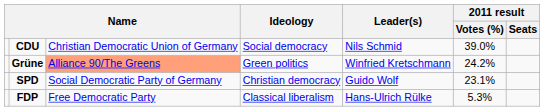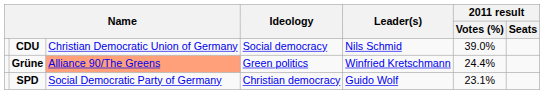 <table class="wikitable">
 <tr>
 <th rowspan=2 colspan=3>Name</th>
 <th rowspan=2>Ideology</th>
 <th rowspan=2>Leader(s)</th>
 <th colspan=2>2011 result</th>
 </tr>
 <tr>
 <th>Votes (%)</th>
 <th>Seats</th>
 </tr>
 <tr>
 <td bgcolor=></td>
 <td align=center><strong>CDU</strong></td>
 <td><a href='#'>Christian Democratic Union of Germany</a><br></td>
 <td><a href='#'>Social democracy</a></td>
 <td><a href='#'>Nils Schmid</a></td>
 <td align=center>39.0%</td>
 <td></td>
 </tr>
 <tr>
 <td bgcolor=></td>
 <td align=center><strong>Grüne</strong></td>
 <td style="background: lightsalmon;"><a href='#'>Alliance 90/The Greens</a><br></td>
 <td><a href='#'>Green politics</a></td>
 <td><a href='#'>Winfried Kretschmann</a></td>
-<td align=center>24.2%</td>
+<td align=center>24.4%</td>
 <td></td>
 </tr>
 <tr>
 <td bgcolor=></td>
 <td align=center><strong>SPD</strong></td>
 <td><a href='#'>Social Democratic Party of Germany</a><br></td>
 <td><a href='#'>Christian democracy</a></td>
 <td><a href='#'>Guido Wolf</a></td>
 <td align=center>23.1%</td>
 <td></td>
 </tr>
-<tr>
-<td bgcolor=></td>
-<td align=center><strong>FDP</strong></td>
-<td><a href='#'>Free Democratic Party</a><br></td>
-<td><a href='#'>Classical liberalism</a></td>
-<td><a href='#'>Hans-Ulrich Rülke</a></td>
-<td align=center>5.3%</td>
-<td></td>
-</tr>
 </table>
